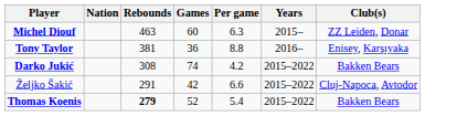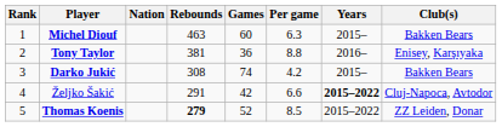 <table class="wikitable" style="text-align:center;">
 <tr>
+<th>Rank</th>
 <th>Player</th>
 <th>Nation</th>
 <th>Rebounds</th>
 <th>Games</th>
 <th>Per game</th>
 <th>Years</th>
 <th>Club(s)</th>
 </tr>
 <tr>
+<td>1</td>
 <td><strong><a href='#'>Michel Diouf</a></strong></td>
 <td></td>
 <td>463</td>
 <td>60</td>
 <td>6.3</td>
 <td>2015–</td>
-<td><a href='#'>ZZ Leiden</a>, <a href='#'>Donar</a></td>
+<td><a href='#'>Bakken Bears</a></td>
 </tr>
 <tr>
+<td>2</td>
 <td><a href='#'><strong>Tony Taylor</strong></a></td>
 <td></td>
 <td>381</td>
 <td>36</td>
 <td>8.8</td>
 <td>2016–</td>
 <td><a href='#'>Enisey</a>, <a href='#'>Karşıyaka</a></td>
 </tr>
 <tr>
+<td>3</td>
 <td><strong><a href='#'>Darko Jukić</a></strong></td>
 <td></td>
 <td>308</td>
 <td>74</td>
 <td>4.2</td>
-<td>2015–2022</td>
+<td>2015–</td>
 <td><a href='#'>Bakken Bears</a></td>
 </tr>
 <tr>
+<td>4</td>
 <td><a href='#'>Željko Šakić</a></td>
 <td></td>
 <td>291</td>
 <td>42</td>
 <td>6.6</td>
-<td>2015–2022</td>
+<td><strong>2015–2022</strong></td>
 <td><a href='#'>Cluj-Napoca</a>, <a href='#'>Avtodor</a></td>
 </tr>
 <tr>
+<td>5</td>
 <td><strong><a href='#'>Thomas Koenis</a></strong></td>
 <td></td>
 <td><strong>279</strong></td>
 <td>52</td>
-<td>5.4</td>
+<td>8.5</td>
 <td>2015–2022</td>
-<td><a href='#'>Bakken Bears</a></td>
+<td><a href='#'>ZZ Leiden</a>, <a href='#'>Donar</a></td>
 </tr>
 </table>
